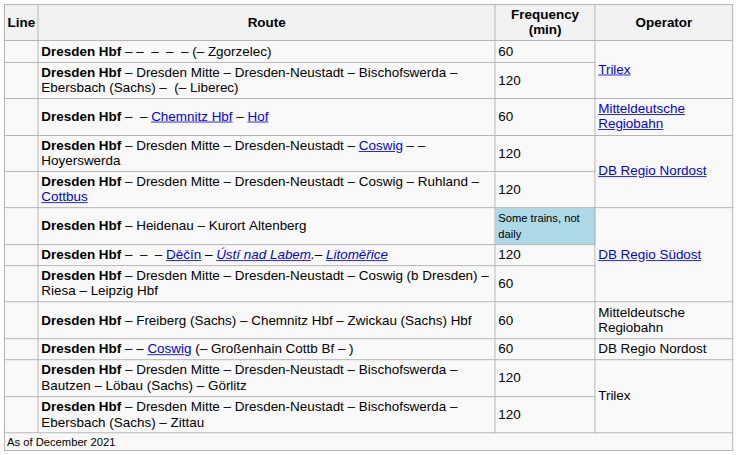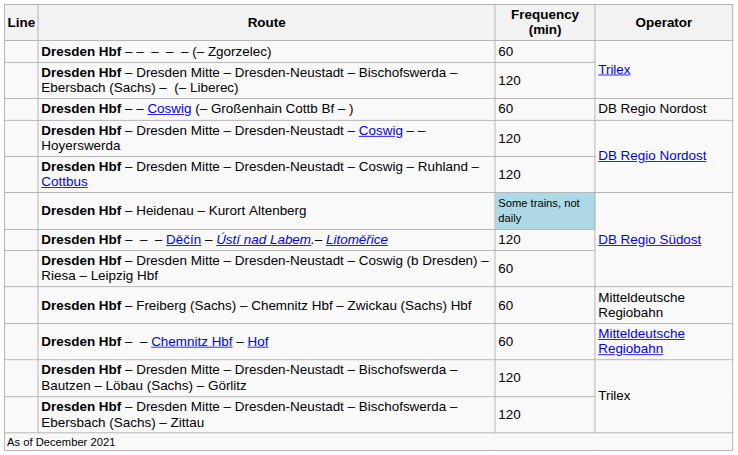 <table class="wikitable">
 <tr>
 <th>Line</th>
 <th>Route</th>
 <th>Frequency (min)</th>
 <th>Operator</th>
 </tr>
 <tr>
 <td style="text-align:center;"></td>
 <td><strong>Dresden Hbf</strong> –  –   –  –  –  (– Zgorzelec)</td>
 <td>60</td>
 <td rowspan="2"><a href='#'>Trilex</a></td>
 </tr>
 <tr>
 <td style="text-align:center;"></td>
 <td><strong>Dresden Hbf</strong> – Dresden Mitte – Dresden-Neustadt – Bischofswerda – Ebersbach (Sachs) –  (– Liberec)</td>
 <td>120</td>
 </tr>
 <tr>
 <td style="text-align:center;"></td>
-<td><strong>Dresden Hbf</strong> –  – <a href='#'>Chemnitz Hbf</a> –  <a href='#'>Hof</a></td>
+<td><strong>Dresden Hbf</strong> –  – <a href='#'>Coswig</a> (– Großenhain Cottb Bf – )</td>
 <td>60</td>
-<td><a href='#'>Mitteldeutsche Regiobahn</a></td>
+<td>DB Regio Nordost</td>
 </tr>
 <tr>
 <td style="text-align:center;"></td>
 <td><strong>Dresden Hbf</strong> – Dresden Mitte – Dresden-Neustadt – <a href='#'>Coswig</a> –  – Hoyerswerda</td>
 <td>120</td>
 <td rowspan="2"><a href='#'>DB Regio Nordost</a></td>
 </tr>
 <tr>
 <td style="text-align:center;"></td>
 <td><strong>Dresden Hbf</strong> – Dresden Mitte – Dresden-Neustadt – Coswig – Ruhland – <a href='#'>Cottbus</a></td>
 <td>120</td>
 </tr>
 <tr>
 <td style="text-align:center;"></td>
 <td><strong>Dresden Hbf</strong> – Heidenau – Kurort Altenberg</td>
 <td style="background: lightblue;"><small>Some trains, not daily</small></td>
 <td rowspan="3"><a href='#'>DB Regio Südost</a></td>
 </tr>
 <tr>
 <td style="text-align:center;"></td>
 <td><strong>Dresden Hbf</strong> –  –  – <a href='#'>Děčín</a><em> – <a href='#'>Ústí nad Labem</a>.– <a href='#'>Litoměřice</a></em></td>
 <td>120</td>
 </tr>
 <tr>
 <td style="text-align:center;"></td>
 <td><strong>Dresden Hbf</strong> – Dresden Mitte – Dresden-Neustadt – Coswig (b Dresden) – Riesa – Leipzig Hbf</td>
 <td>60</td>
 </tr>
 <tr>
 <td style="text-align:center;"></td>
 <td><strong>Dresden Hbf</strong> – Freiberg (Sachs) – Chemnitz Hbf – Zwickau (Sachs) Hbf</td>
 <td>60</td>
 <td>Mitteldeutsche Regiobahn</td>
 </tr>
 <tr>
 <td style="text-align:center;"></td>
-<td><strong>Dresden Hbf</strong> –  – <a href='#'>Coswig</a> (– Großenhain Cottb Bf – )</td>
+<td><strong>Dresden Hbf</strong> –  – <a href='#'>Chemnitz Hbf</a> –  <a href='#'>Hof</a></td>
 <td>60</td>
-<td>DB Regio Nordost</td>
+<td><a href='#'>Mitteldeutsche Regiobahn</a></td>
 </tr>
 <tr>
 <td style="text-align:center;"></td>
 <td><strong>Dresden Hbf</strong> – Dresden Mitte – Dresden-Neustadt – Bischofswerda – Bautzen – Löbau (Sachs) – Görlitz</td>
 <td>120</td>
 <td rowspan="2">Trilex</td>
 </tr>
 <tr>
 <td style="text-align:center;"></td>
 <td><strong>Dresden Hbf</strong> – Dresden Mitte – Dresden-Neustadt – Bischofswerda – Ebersbach (Sachs) – Zittau</td>
 <td>120</td>
 </tr>
 <tr>
 <td colspan="4" style="text-align:left; font-size:smaller;">As of December 2021</td>
 </tr>
 </table>
